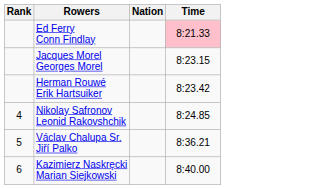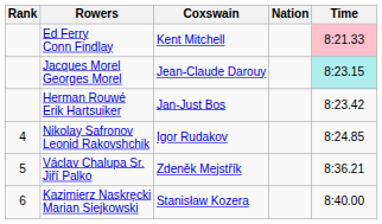 <table class="wikitable sortable" style="text-align:center">
 <tr>
 <th>Rank</th>
 <th>Rowers</th>
+<th>Coxswain</th>
 <th>Nation</th>
 <th>Time</th>
 </tr>
 <tr>
 <td></td>
 <td align=left><a href='#'>Ed Ferry</a> <br> <a href='#'>Conn Findlay</a></td>
+<td align=left><a href='#'>Kent Mitchell</a></td>
 <td align=left></td>
 <td width=80 style="background: pink;">8:21.33</td>
 </tr>
 <tr>
 <td></td>
 <td align=left><a href='#'>Jacques Morel</a> <br> <a href='#'>Georges Morel</a></td>
+<td align=left><a href='#'>Jean-Claude Darouy</a></td>
 <td align=left></td>
-<td>8:23.15</td>
+<td style="background: paleturquoise;">8:23.15</td>
 </tr>
 <tr>
 <td></td>
 <td align=left><a href='#'>Herman Rouwé</a> <br> <a href='#'>Erik Hartsuiker</a></td>
+<td align=left><a href='#'>Jan-Just Bos</a></td>
 <td align=left></td>
 <td>8:23.42</td>
 </tr>
 <tr>
 <td>4</td>
 <td align=left><a href='#'>Nikolay Safronov</a> <br> <a href='#'>Leonid Rakovshchik</a></td>
+<td align=left><a href='#'>Igor Rudakov</a></td>
 <td align=left></td>
 <td>8:24.85</td>
 </tr>
 <tr>
 <td>5</td>
 <td align=left><a href='#'>Václav Chalupa Sr.</a> <br> <a href='#'>Jiří Palko</a></td>
+<td align=left><a href='#'>Zdeněk Mejstřík</a></td>
 <td align=left></td>
 <td>8:36.21</td>
 </tr>
 <tr>
 <td>6</td>
 <td align=left><a href='#'>Kazimierz Naskręcki</a> <br> <a href='#'>Marian Siejkowski</a></td>
+<td align=left><a href='#'>Stanisław Kozera</a></td>
 <td align=left></td>
 <td>8:40.00</td>
 </tr>
 </table>
